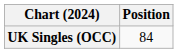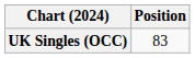 <table class="wikitable plainrowheaders" style="text-align:center">
 <tr>
 <th scope="col">Chart (2024)</th>
 <th scope="col">Position</th>
 </tr>
 <tr>
 <th scope="row">UK Singles (OCC)</th>
-<td>84</td>
+<td>83</td>
 </tr>
 </table>
